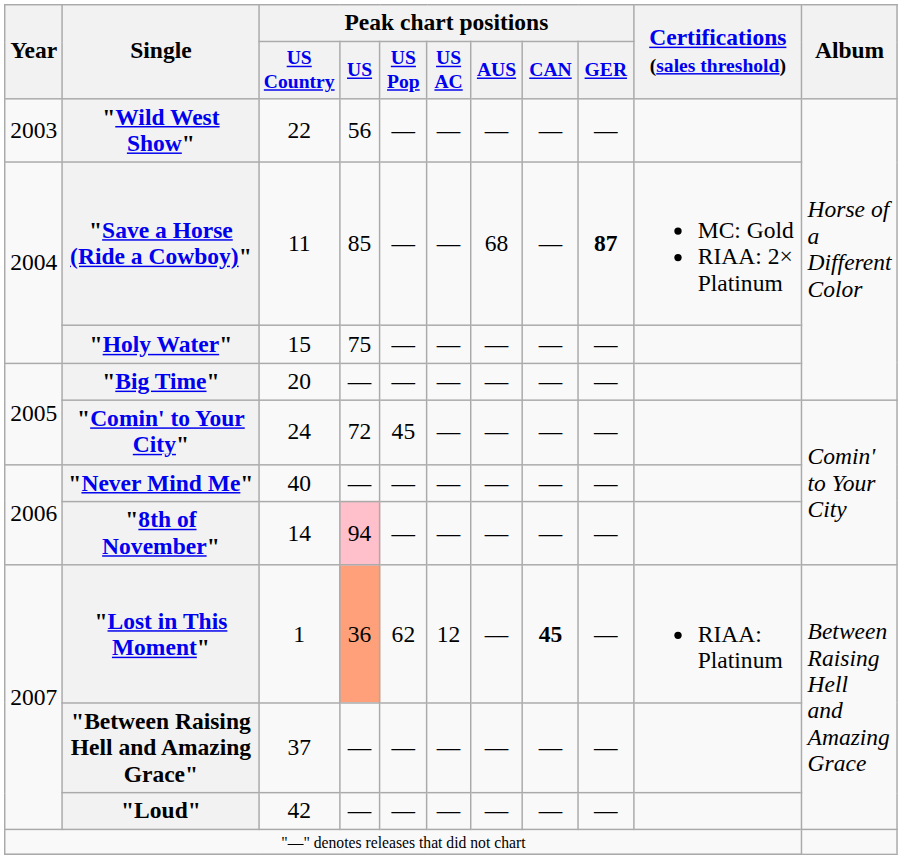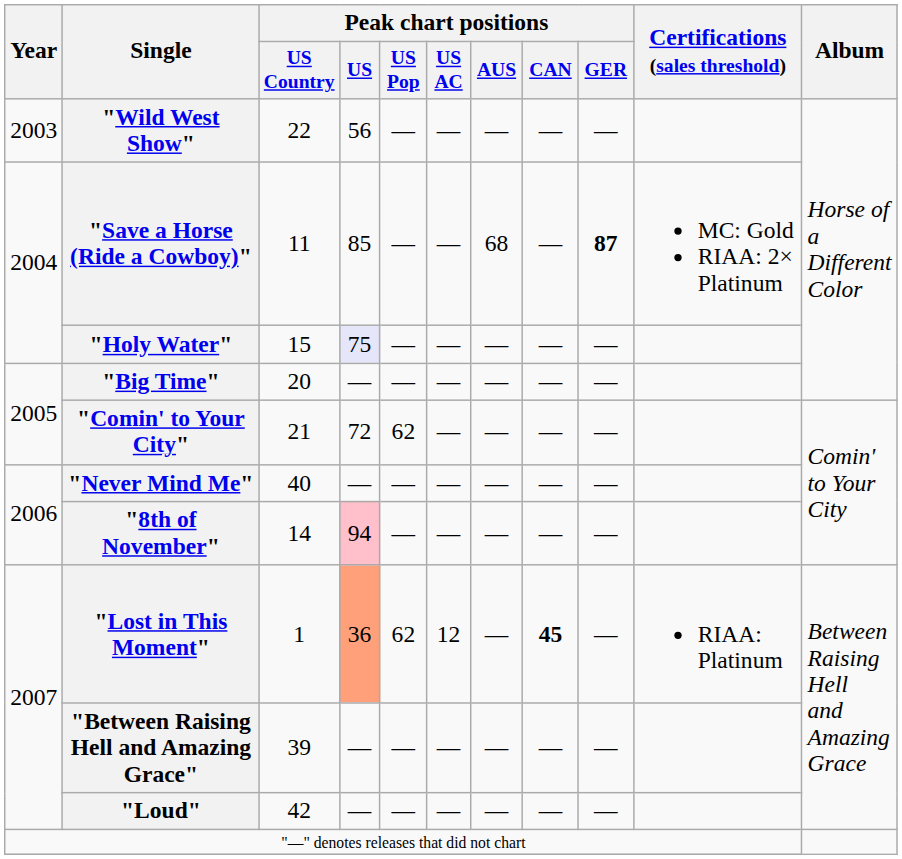 <table class="wikitable plainrowheaders" style="text-align:center;">
 <tr>
 <th rowspan="2">Year</th>
 <th rowspan="2" style="width:24em;">Single</th>
 <th colspan="7">Peak chart positions</th>
 <th rowspan="2" style="width:10em;"><a href='#'>Certifications</a><br><small>(<a href='#'>sales threshold</a>)</small></th>
 <th rowspan="2">Album</th>
 </tr>
 <tr style="font-size:smaller;">
 <th width="45"><a href='#'>US Country</a><br></th>
 <th width="45"><a href='#'>US</a><br></th>
 <th width="45"><a href='#'>US<br>Pop</a><br></th>
 <th width="45"><a href='#'>US AC</a><br></th>
 <th width="45"><a href='#'>AUS</a><br></th>
 <th width="45"><a href='#'>CAN</a><br></th>
 <th width="45"><a href='#'>GER</a><br></th>
 </tr>
 <tr>
 <td>2003</td>
 <th scope="row">"<a href='#'>Wild West Show</a>"</th>
 <td>22</td>
 <td>56</td>
 <td>—</td>
 <td>—</td>
 <td>—</td>
 <td>—</td>
 <td>—</td>
 <td></td>
 <td align="left" rowspan="4"><em>Horse of a Different Color</em></td>
 </tr>
 <tr>
 <td rowspan="2">2004</td>
 <th scope="row">"<a href='#'>Save a Horse (Ride a Cowboy)</a>"</th>
 <td>11</td>
 <td>85</td>
 <td>—</td>
 <td>—</td>
 <td>68</td>
 <td>—</td>
 <td><strong>87</strong></td>
 <td align="left"><br><ul><li>MC: Gold</li><li>RIAA: 2× Platinum</li></ul></td>
 </tr>
 <tr>
 <th scope="row">"<a href='#'>Holy Water</a>"</th>
 <td>15</td>
-<td>75</td>
+<td style="background: lavender;">75</td>
 <td>—</td>
 <td>—</td>
 <td>—</td>
 <td>—</td>
 <td>—</td>
 <td></td>
 </tr>
 <tr>
 <td rowspan="2">2005</td>
 <th scope="row">"<a href='#'>Big Time</a>"</th>
 <td>20</td>
 <td>—</td>
 <td>—</td>
 <td>—</td>
 <td>—</td>
 <td>—</td>
 <td>—</td>
 <td></td>
 </tr>
 <tr>
 <th scope="row">"<a href='#'>Comin' to Your City</a>"</th>
-<td>24</td>
+<td>21</td>
 <td>72</td>
-<td>45</td>
+<td>62</td>
 <td>—</td>
 <td>—</td>
 <td>—</td>
 <td>—</td>
 <td></td>
 <td align="left" rowspan="3"><em>Comin' to Your City</em></td>
 </tr>
 <tr>
 <td rowspan="2">2006</td>
 <th scope="row">"<a href='#'>Never Mind Me</a>"</th>
 <td>40</td>
 <td>—</td>
 <td>—</td>
 <td>—</td>
 <td>—</td>
 <td>—</td>
 <td>—</td>
 <td></td>
 </tr>
 <tr>
 <th scope="row">"<a href='#'>8th of November</a>"</th>
 <td>14</td>
 <td style="background: pink;">94</td>
 <td>—</td>
 <td>—</td>
 <td>—</td>
 <td>—</td>
 <td>—</td>
 <td></td>
 </tr>
 <tr>
 <td rowspan="3">2007</td>
 <th scope="row">"<a href='#'>Lost in This Moment</a>"</th>
 <td>1</td>
 <td style="background: lightsalmon;">36</td>
 <td>62</td>
 <td>12</td>
 <td>—</td>
 <td><strong>45</strong></td>
 <td>—</td>
 <td align="left"><br><ul><li>RIAA: Platinum</li></ul></td>
 <td align="left" rowspan="3"><em>Between Raising Hell <br>and Amazing Grace</em></td>
 </tr>
 <tr>
 <th scope="row">"Between Raising Hell and Amazing Grace"</th>
-<td>37</td>
+<td>39</td>
 <td>—</td>
 <td>—</td>
 <td>—</td>
 <td>—</td>
 <td>—</td>
 <td>—</td>
 <td></td>
 </tr>
 <tr>
 <th scope="row">"Loud"</th>
 <td>42</td>
 <td>—</td>
 <td>—</td>
 <td>—</td>
 <td>—</td>
 <td>—</td>
 <td>—</td>
 <td></td>
 </tr>
 <tr>
 <td colspan="10" style="font-size:8pt">"—" denotes releases that did not chart</td>
 </tr>
 <tr>
 </tr>
 </table>
